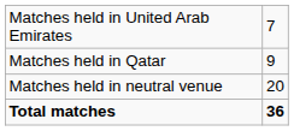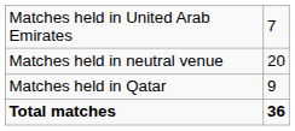 <table class="wikitable" style="text-align: left;">
 <tr>
 <td width=250px>Matches held in United Arab Emirates</td>
 <td>7</td>
 </tr>
 <tr>
+<td width=250px>Matches held in neutral venue</td>
+<td>20</td>
+</tr>
+<tr>
 <td width=250px>Matches held in Qatar</td>
 <td>9</td>
-</tr>
-<tr>
-<td width=250px>Matches held in neutral venue</td>
-<td>20</td>
 </tr>
 <tr>
 <td width=250px><strong>Total matches</strong></td>
 <td><strong>36</strong></td>
 </tr>
 </table>
